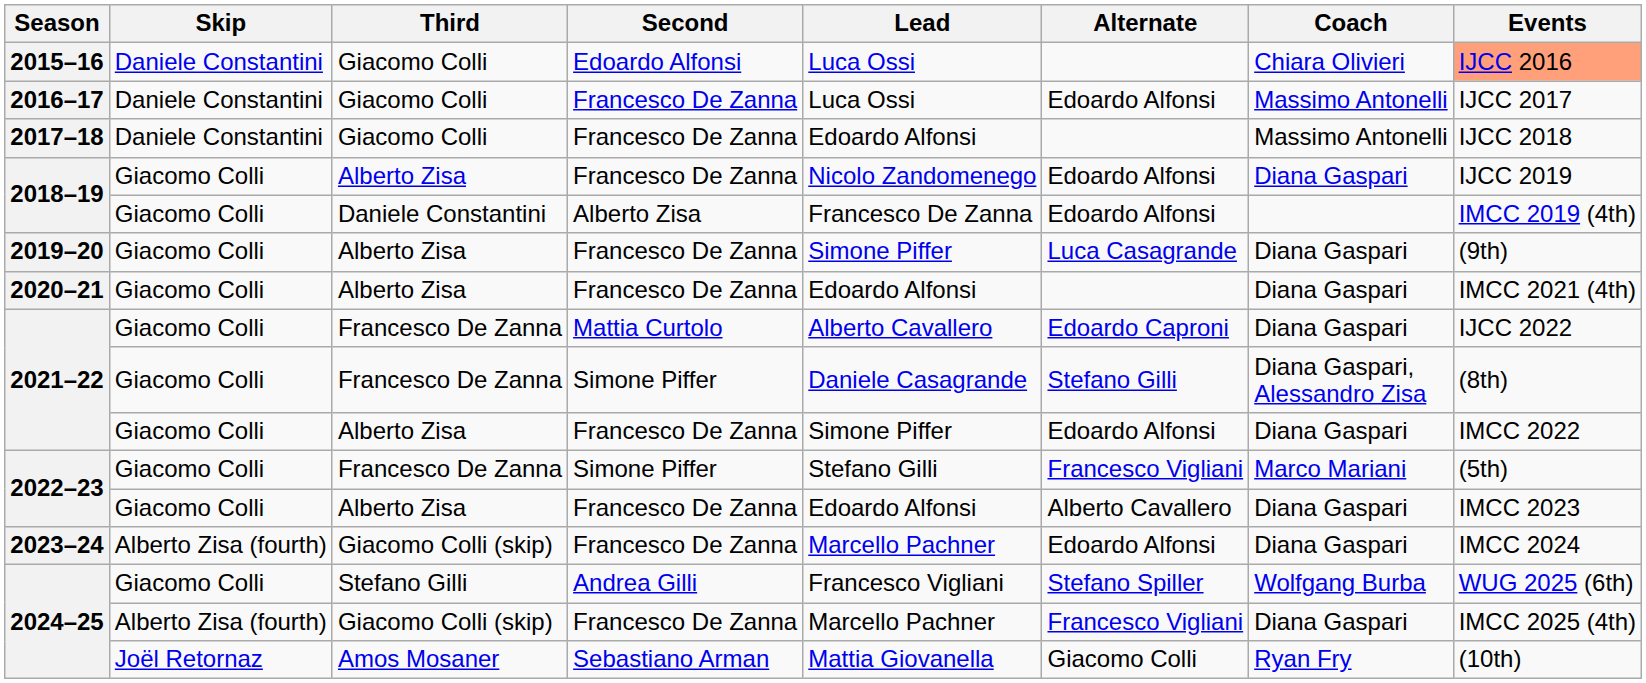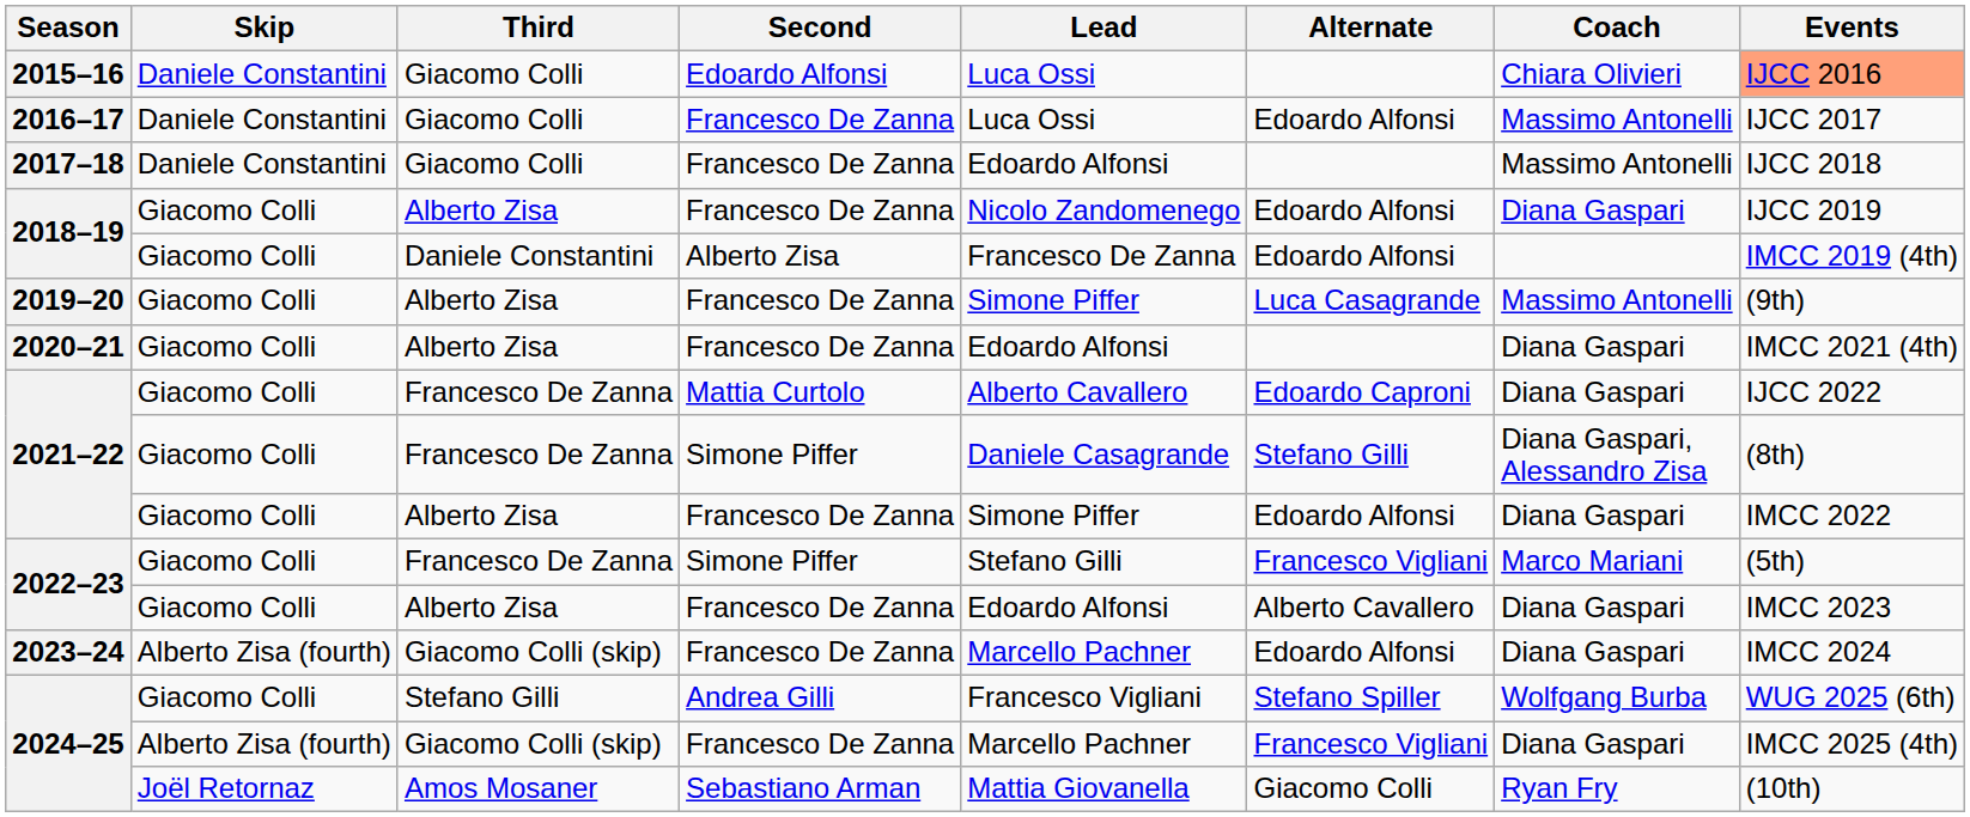 <table class="wikitable">
 <tr>
 <th scope="col">Season</th>
 <th scope="col">Skip</th>
 <th scope="col">Third</th>
 <th scope="col">Second</th>
 <th scope="col">Lead</th>
 <th scope="col">Alternate</th>
 <th scope="col">Coach</th>
 <th scope="col">Events</th>
 </tr>
 <tr>
 <th scope="row">2015–16</th>
 <td><a href='#'>Daniele Constantini</a></td>
 <td>Giacomo Colli</td>
 <td><a href='#'>Edoardo Alfonsi</a></td>
 <td><a href='#'>Luca Ossi</a></td>
 <td></td>
 <td><a href='#'>Chiara Olivieri</a></td>
 <td style="background: lightsalmon;"><a href='#'>IJCC</a> 2016 </td>
 </tr>
 <tr>
 <th scope="row">2016–17</th>
 <td>Daniele Constantini</td>
 <td>Giacomo Colli</td>
 <td><a href='#'>Francesco De Zanna</a></td>
 <td>Luca Ossi</td>
 <td>Edoardo Alfonsi</td>
 <td><a href='#'>Massimo Antonelli</a></td>
 <td>IJCC 2017 </td>
 </tr>
 <tr>
 <th scope="row">2017–18</th>
 <td>Daniele Constantini</td>
 <td>Giacomo Colli</td>
 <td>Francesco De Zanna</td>
 <td>Edoardo Alfonsi</td>
 <td></td>
 <td>Massimo Antonelli</td>
 <td>IJCC 2018 </td>
 </tr>
 <tr>
 <th scope="row" rowspan="2">2018–19</th>
 <td>Giacomo Colli</td>
 <td><a href='#'>Alberto Zisa</a></td>
 <td>Francesco De Zanna</td>
 <td><a href='#'>Nicolo Zandomenego</a></td>
 <td>Edoardo Alfonsi</td>
 <td><a href='#'>Diana Gaspari</a></td>
 <td>IJCC 2019 </td>
 </tr>
 <tr>
 <td>Giacomo Colli</td>
 <td>Daniele Constantini</td>
 <td>Alberto Zisa</td>
 <td>Francesco De Zanna</td>
 <td>Edoardo Alfonsi</td>
 <td></td>
 <td><a href='#'>IMCC 2019</a> (4th)</td>
 </tr>
 <tr>
 <th scope="row">2019–20</th>
 <td>Giacomo Colli</td>
 <td>Alberto Zisa</td>
 <td>Francesco De Zanna</td>
 <td><a href='#'>Simone Piffer</a></td>
 <td><a href='#'>Luca Casagrande</a></td>
-<td>Diana Gaspari</td>
+<td><a href='#'>Massimo Antonelli</a></td>
 <td> (9th)</td>
 </tr>
 <tr>
 <th scope="row">2020–21</th>
 <td>Giacomo Colli</td>
 <td>Alberto Zisa</td>
 <td>Francesco De Zanna</td>
 <td>Edoardo Alfonsi</td>
 <td></td>
 <td>Diana Gaspari</td>
 <td>IMCC 2021 (4th)</td>
 </tr>
 <tr>
 <th scope="row" rowspan="3">2021–22</th>
 <td>Giacomo Colli</td>
 <td>Francesco De Zanna</td>
 <td><a href='#'>Mattia Curtolo</a></td>
 <td><a href='#'>Alberto Cavallero</a></td>
 <td><a href='#'>Edoardo Caproni</a></td>
 <td>Diana Gaspari</td>
 <td>IJCC 2022 </td>
 </tr>
 <tr>
 <td>Giacomo Colli</td>
 <td>Francesco De Zanna</td>
 <td>Simone Piffer</td>
 <td><a href='#'>Daniele Casagrande</a></td>
 <td><a href='#'>Stefano Gilli</a></td>
 <td>Diana Gaspari,<br><a href='#'>Alessandro Zisa</a></td>
 <td> (8th)</td>
 </tr>
 <tr>
 <td>Giacomo Colli</td>
 <td>Alberto Zisa</td>
 <td>Francesco De Zanna</td>
 <td>Simone Piffer</td>
 <td>Edoardo Alfonsi</td>
 <td>Diana Gaspari</td>
 <td>IMCC 2022 </td>
 </tr>
 <tr>
 <th scope="row" rowspan="2">2022–23</th>
 <td>Giacomo Colli</td>
 <td>Francesco De Zanna</td>
 <td>Simone Piffer</td>
 <td>Stefano Gilli</td>
 <td><a href='#'>Francesco Vigliani</a></td>
 <td><a href='#'>Marco Mariani</a></td>
 <td> (5th)</td>
 </tr>
 <tr>
 <td>Giacomo Colli</td>
 <td>Alberto Zisa</td>
 <td>Francesco De Zanna</td>
 <td>Edoardo Alfonsi</td>
 <td>Alberto Cavallero</td>
 <td>Diana Gaspari</td>
 <td>IMCC 2023 </td>
 </tr>
 <tr>
 <th scope="row">2023–24</th>
 <td>Alberto Zisa (fourth)</td>
 <td>Giacomo Colli (skip)</td>
 <td>Francesco De Zanna</td>
 <td><a href='#'>Marcello Pachner</a></td>
 <td>Edoardo Alfonsi</td>
 <td>Diana Gaspari</td>
 <td>IMCC 2024 </td>
 </tr>
 <tr>
 <th scope="row" rowspan="3">2024–25</th>
 <td>Giacomo Colli</td>
 <td>Stefano Gilli</td>
 <td><a href='#'>Andrea Gilli</a></td>
 <td>Francesco Vigliani</td>
 <td><a href='#'>Stefano Spiller</a></td>
 <td><a href='#'>Wolfgang Burba</a></td>
 <td><a href='#'>WUG 2025</a> (6th)</td>
 </tr>
 <tr>
 <td>Alberto Zisa (fourth)</td>
 <td>Giacomo Colli (skip)</td>
 <td>Francesco De Zanna</td>
 <td>Marcello Pachner</td>
 <td><a href='#'>Francesco Vigliani</a></td>
 <td>Diana Gaspari</td>
 <td>IMCC 2025 (4th)</td>
 </tr>
 <tr>
 <td><a href='#'>Joël Retornaz</a></td>
 <td><a href='#'>Amos Mosaner</a></td>
 <td><a href='#'>Sebastiano Arman</a></td>
 <td><a href='#'>Mattia Giovanella</a></td>
 <td>Giacomo Colli</td>
 <td><a href='#'>Ryan Fry</a></td>
 <td> (10th)</td>
 </tr>
 </table>
